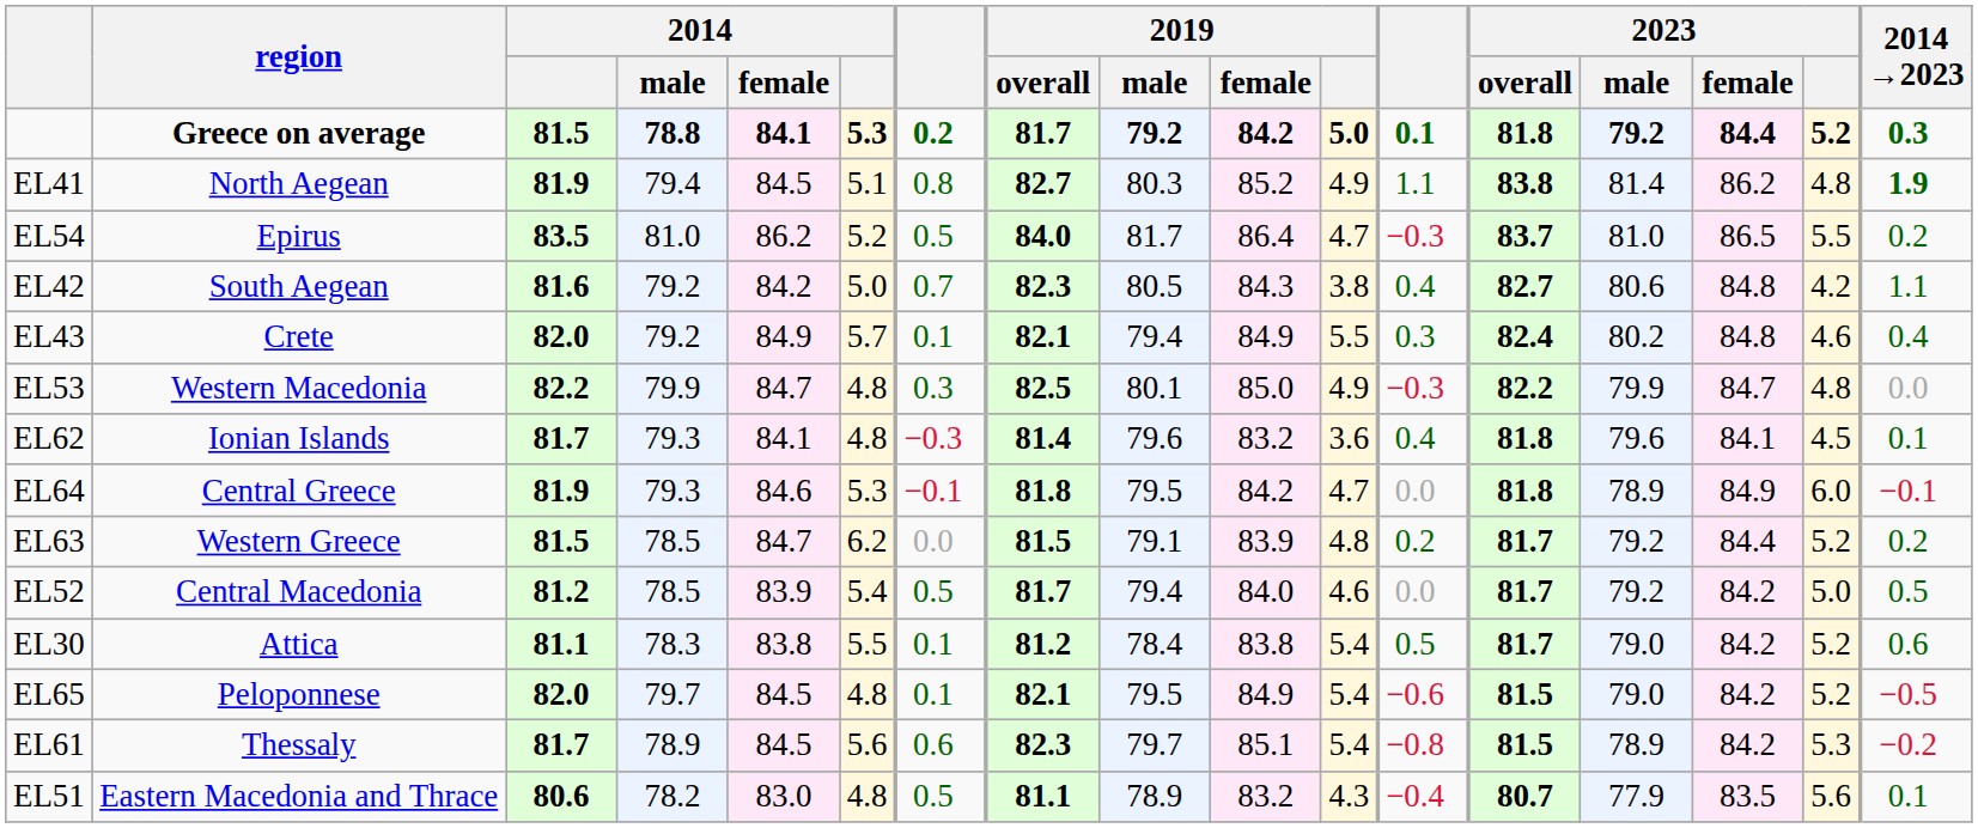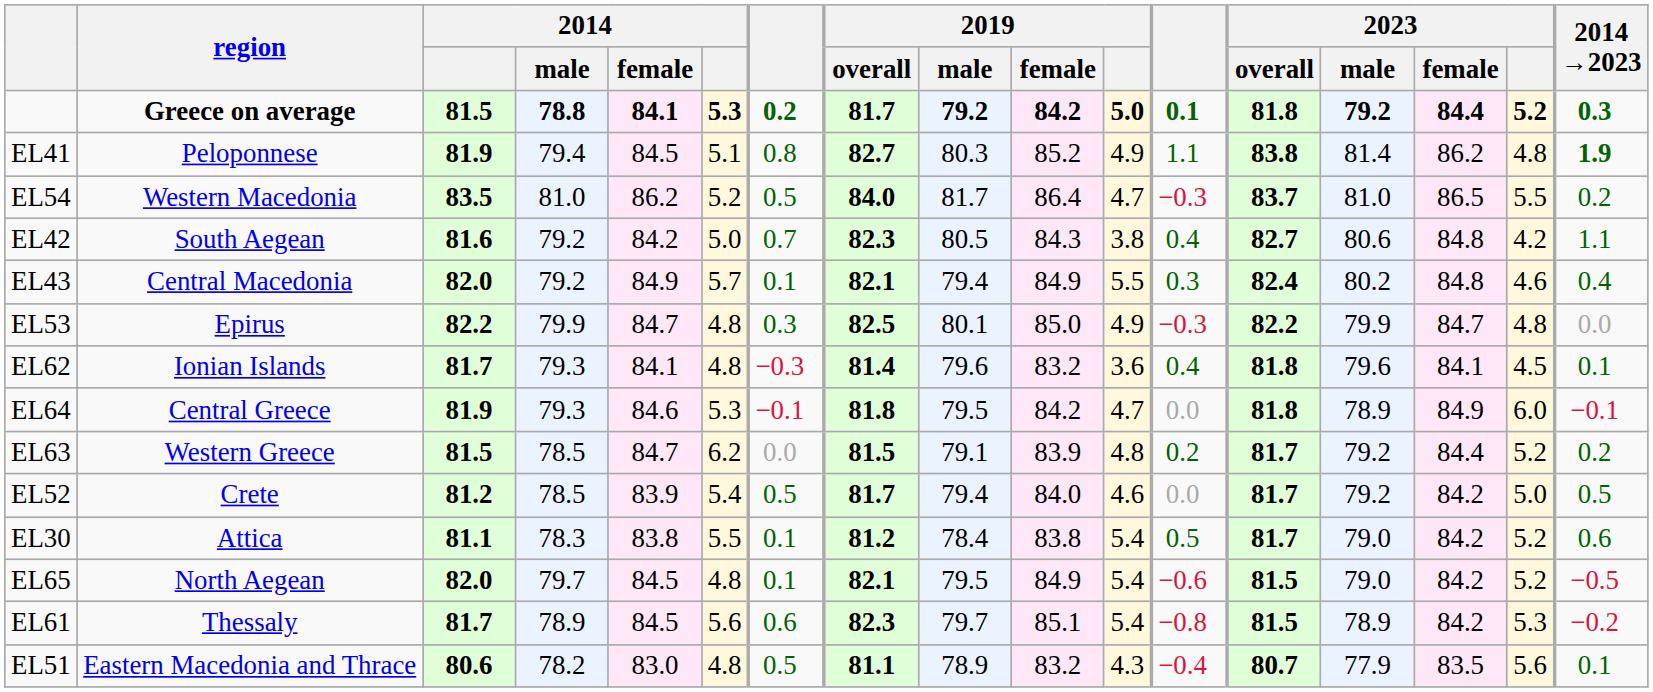 <table class="wikitable sortable mw-datatable static-row-numbers sort-under col1left col2left col7right col12right col14right col19right" style="text-align:center;">
 <tr>
 <th rowspan=2 style="vertical-align:middle;"></th>
 <th rowspan=2 style="vertical-align:middle;"><a href='#'>region</a></th>
 <th colspan=4>2014</th>
 <th rowspan=2 style="vertical-align:middle;border-left-width:2px;"></th>
 <th colspan=4 style="border-left-width:2px;">2019</th>
 <th rowspan=2 style="vertical-align:middle;border-left-width:2px;"></th>
 <th colspan=4 style="border-left-width:2px;">2023</th>
 <th rowspan=2 style="vertical-align:middle;border-left-width:2px;">2014<br>→2023</th>
 </tr>
 <tr>
 <th style="vertical-align:middle;min-width:3em;"></th>
 <th style="vertical-align:middle;min-width:3em;">male</th>
 <th style="vertical-align:middle;min-width:3em;">female</th>
 <th></th>
 <th style="vertical-align:middle;min-width:3em;border-left-width:2px;">overall</th>
 <th style="vertical-align:middle;min-width:3em;">male</th>
 <th style="vertical-align:middle;min-width:3em;">female</th>
 <th></th>
 <th style="vertical-align:middle;min-width:3em;border-left-width:2px;">overall</th>
 <th style="vertical-align:middle;min-width:3em;">male</th>
 <th style="vertical-align:middle;min-width:3em;">female</th>
 <th></th>
 </tr>
 <tr class=static-row-header>
 <td></td>
 <td><strong>Greece on average</strong></td>
 <td style="background:#e0ffd8;"><strong>81.5</strong></td>
 <td style="background:#eaf3ff;"><strong>78.8</strong></td>
 <td style="background:#fee7f6;"><strong>84.1</strong></td>
 <td style="background:#fff8dc;"><strong>5.3</strong></td>
 <td style="padding-right:1.5ex;color:darkgreen;border-left-width:2px;"><strong>0.2</strong></td>
 <td style="background:#e0ffd8;border-left-width:2px;"><strong>81.7</strong></td>
 <td style="background:#eaf3ff;"><strong>79.2</strong></td>
 <td style="background:#fee7f6;"><strong>84.2</strong></td>
 <td style="background:#fff8dc;"><strong>5.0</strong></td>
 <td style="padding-right:1.5ex;color:darkgreen;border-left-width:2px;"><strong>0.1</strong></td>
 <td style="background:#e0ffd8;border-left-width:2px;"><strong>81.8</strong></td>
 <td style="background:#eaf3ff;"><strong>79.2</strong></td>
 <td style="background:#fee7f6;"><strong>84.4</strong></td>
 <td style="background:#fff8dc;"><strong>5.2</strong></td>
 <td style="padding-right:1.5ex;color:darkgreen;border-left-width:2px;"><strong>0.3</strong></td>
 </tr>
 <tr>
 <td>EL41</td>
-<td><a href='#'>North Aegean</a></td>
+<td><a href='#'>Peloponnese</a></td>
 <td style="background:#e0ffd8;"><strong>81.9</strong></td>
 <td style="background:#eaf3ff;">79.4</td>
 <td style="background:#fee7f6;">84.5</td>
 <td style="background:#fff8dc;">5.1</td>
 <td style="padding-right:1.5ex;color:darkgreen;border-left-width:2px;">0.8</td>
 <td style="background:#e0ffd8;border-left-width:2px;"><strong>82.7</strong></td>
 <td style="background:#eaf3ff;">80.3</td>
 <td style="background:#fee7f6;">85.2</td>
 <td style="background:#fff8dc;">4.9</td>
 <td style="padding-right:1.5ex;color:darkgreen;border-left-width:2px;">1.1</td>
 <td style="background:#e0ffd8;border-left-width:2px;"><strong>83.8</strong></td>
 <td style="background:#eaf3ff;">81.4</td>
 <td style="background:#fee7f6;">86.2</td>
 <td style="background:#fff8dc;">4.8</td>
 <td style="padding-right:1.5ex;color:darkgreen;border-left-width:2px;"><strong>1.9</strong></td>
 </tr>
 <tr>
 <td>EL54</td>
-<td><a href='#'>Epirus</a></td>
+<td><a href='#'>Western Macedonia</a></td>
 <td style="background:#e0ffd8;"><strong>83.5</strong></td>
 <td style="background:#eaf3ff;">81.0</td>
 <td style="background:#fee7f6;">86.2</td>
 <td style="background:#fff8dc;">5.2</td>
 <td style="padding-right:1.5ex;color:darkgreen;border-left-width:2px;">0.5</td>
 <td style="background:#e0ffd8;border-left-width:2px;"><strong>84.0</strong></td>
 <td style="background:#eaf3ff;">81.7</td>
 <td style="background:#fee7f6;">86.4</td>
 <td style="background:#fff8dc;">4.7</td>
 <td style="padding-right:1.5ex;color:crimson;border-left-width:2px;">−0.3</td>
 <td style="background:#e0ffd8;border-left-width:2px;"><strong>83.7</strong></td>
 <td style="background:#eaf3ff;">81.0</td>
 <td style="background:#fee7f6;">86.5</td>
 <td style="background:#fff8dc;">5.5</td>
 <td style="padding-right:1.5ex;color:darkgreen;border-left-width:2px;">0.2</td>
 </tr>
 <tr>
 <td>EL42</td>
 <td><a href='#'>South Aegean</a></td>
 <td style="background:#e0ffd8;"><strong>81.6</strong></td>
 <td style="background:#eaf3ff;">79.2</td>
 <td style="background:#fee7f6;">84.2</td>
 <td style="background:#fff8dc;">5.0</td>
 <td style="padding-right:1.5ex;color:darkgreen;border-left-width:2px;">0.7</td>
 <td style="background:#e0ffd8;border-left-width:2px;"><strong>82.3</strong></td>
 <td style="background:#eaf3ff;">80.5</td>
 <td style="background:#fee7f6;">84.3</td>
 <td style="background:#fff8dc;">3.8</td>
 <td style="padding-right:1.5ex;color:darkgreen;border-left-width:2px;">0.4</td>
 <td style="background:#e0ffd8;border-left-width:2px;"><strong>82.7</strong></td>
 <td style="background:#eaf3ff;">80.6</td>
 <td style="background:#fee7f6;">84.8</td>
 <td style="background:#fff8dc;">4.2</td>
 <td style="padding-right:1.5ex;color:darkgreen;border-left-width:2px;">1.1</td>
 </tr>
 <tr>
 <td>EL43</td>
-<td><a href='#'>Crete</a></td>
+<td><a href='#'>Central Macedonia</a></td>
 <td style="background:#e0ffd8;"><strong>82.0</strong></td>
 <td style="background:#eaf3ff;">79.2</td>
 <td style="background:#fee7f6;">84.9</td>
 <td style="background:#fff8dc;">5.7</td>
 <td style="padding-right:1.5ex;color:darkgreen;border-left-width:2px;">0.1</td>
 <td style="background:#e0ffd8;border-left-width:2px;"><strong>82.1</strong></td>
 <td style="background:#eaf3ff;">79.4</td>
 <td style="background:#fee7f6;">84.9</td>
 <td style="background:#fff8dc;">5.5</td>
 <td style="padding-right:1.5ex;color:darkgreen;border-left-width:2px;">0.3</td>
 <td style="background:#e0ffd8;border-left-width:2px;"><strong>82.4</strong></td>
 <td style="background:#eaf3ff;">80.2</td>
 <td style="background:#fee7f6;">84.8</td>
 <td style="background:#fff8dc;">4.6</td>
 <td style="padding-right:1.5ex;color:darkgreen;border-left-width:2px;">0.4</td>
 </tr>
 <tr>
 <td>EL53</td>
-<td><a href='#'>Western Macedonia</a></td>
+<td><a href='#'>Epirus</a></td>
 <td style="background:#e0ffd8;"><strong>82.2</strong></td>
 <td style="background:#eaf3ff;">79.9</td>
 <td style="background:#fee7f6;">84.7</td>
 <td style="background:#fff8dc;">4.8</td>
 <td style="padding-right:1.5ex;color:darkgreen;border-left-width:2px;">0.3</td>
 <td style="background:#e0ffd8;border-left-width:2px;"><strong>82.5</strong></td>
 <td style="background:#eaf3ff;">80.1</td>
 <td style="background:#fee7f6;">85.0</td>
 <td style="background:#fff8dc;">4.9</td>
 <td style="padding-right:1.5ex;color:crimson;border-left-width:2px;">−0.3</td>
 <td style="background:#e0ffd8;border-left-width:2px;"><strong>82.2</strong></td>
 <td style="background:#eaf3ff;">79.9</td>
 <td style="background:#fee7f6;">84.7</td>
 <td style="background:#fff8dc;">4.8</td>
 <td style="padding-right:1.5ex;color:darkgray;border-left-width:2px;">0.0</td>
 </tr>
 <tr>
 <td>EL62</td>
 <td><a href='#'>Ionian Islands</a></td>
 <td style="background:#e0ffd8;"><strong>81.7</strong></td>
 <td style="background:#eaf3ff;">79.3</td>
 <td style="background:#fee7f6;">84.1</td>
 <td style="background:#fff8dc;">4.8</td>
 <td style="padding-right:1.5ex;color:crimson;border-left-width:2px;">−0.3</td>
 <td style="background:#e0ffd8;border-left-width:2px;"><strong>81.4</strong></td>
 <td style="background:#eaf3ff;">79.6</td>
 <td style="background:#fee7f6;">83.2</td>
 <td style="background:#fff8dc;">3.6</td>
 <td style="padding-right:1.5ex;color:darkgreen;border-left-width:2px;">0.4</td>
 <td style="background:#e0ffd8;border-left-width:2px;"><strong>81.8</strong></td>
 <td style="background:#eaf3ff;">79.6</td>
 <td style="background:#fee7f6;">84.1</td>
 <td style="background:#fff8dc;">4.5</td>
 <td style="padding-right:1.5ex;color:darkgreen;border-left-width:2px;">0.1</td>
 </tr>
 <tr>
 <td>EL64</td>
 <td><a href='#'>Central Greece</a></td>
 <td style="background:#e0ffd8;"><strong>81.9</strong></td>
 <td style="background:#eaf3ff;">79.3</td>
 <td style="background:#fee7f6;">84.6</td>
 <td style="background:#fff8dc;">5.3</td>
 <td style="padding-right:1.5ex;color:crimson;border-left-width:2px;">−0.1</td>
 <td style="background:#e0ffd8;border-left-width:2px;"><strong>81.8</strong></td>
 <td style="background:#eaf3ff;">79.5</td>
 <td style="background:#fee7f6;">84.2</td>
 <td style="background:#fff8dc;">4.7</td>
 <td style="padding-right:1.5ex;color:darkgray;border-left-width:2px;">0.0</td>
 <td style="background:#e0ffd8;border-left-width:2px;"><strong>81.8</strong></td>
 <td style="background:#eaf3ff;">78.9</td>
 <td style="background:#fee7f6;">84.9</td>
 <td style="background:#fff8dc;">6.0</td>
 <td style="padding-right:1.5ex;color:crimson;border-left-width:2px;">−0.1</td>
 </tr>
 <tr>
 <td>EL63</td>
 <td><a href='#'>Western Greece</a></td>
 <td style="background:#e0ffd8;"><strong>81.5</strong></td>
 <td style="background:#eaf3ff;">78.5</td>
 <td style="background:#fee7f6;">84.7</td>
 <td style="background:#fff8dc;">6.2</td>
 <td style="padding-right:1.5ex;color:darkgray;border-left-width:2px;">0.0</td>
 <td style="background:#e0ffd8;border-left-width:2px;"><strong>81.5</strong></td>
 <td style="background:#eaf3ff;">79.1</td>
 <td style="background:#fee7f6;">83.9</td>
 <td style="background:#fff8dc;">4.8</td>
 <td style="padding-right:1.5ex;color:darkgreen;border-left-width:2px;">0.2</td>
 <td style="background:#e0ffd8;border-left-width:2px;"><strong>81.7</strong></td>
 <td style="background:#eaf3ff;">79.2</td>
 <td style="background:#fee7f6;">84.4</td>
 <td style="background:#fff8dc;">5.2</td>
 <td style="padding-right:1.5ex;color:darkgreen;border-left-width:2px;">0.2</td>
 </tr>
 <tr>
 <td>EL52</td>
-<td><a href='#'>Central Macedonia</a></td>
+<td><a href='#'>Crete</a></td>
 <td style="background:#e0ffd8;"><strong>81.2</strong></td>
 <td style="background:#eaf3ff;">78.5</td>
 <td style="background:#fee7f6;">83.9</td>
 <td style="background:#fff8dc;">5.4</td>
 <td style="padding-right:1.5ex;color:darkgreen;border-left-width:2px;">0.5</td>
 <td style="background:#e0ffd8;border-left-width:2px;"><strong>81.7</strong></td>
 <td style="background:#eaf3ff;">79.4</td>
 <td style="background:#fee7f6;">84.0</td>
 <td style="background:#fff8dc;">4.6</td>
 <td style="padding-right:1.5ex;color:darkgray;border-left-width:2px;">0.0</td>
 <td style="background:#e0ffd8;border-left-width:2px;"><strong>81.7</strong></td>
 <td style="background:#eaf3ff;">79.2</td>
 <td style="background:#fee7f6;">84.2</td>
 <td style="background:#fff8dc;">5.0</td>
 <td style="padding-right:1.5ex;color:darkgreen;border-left-width:2px;">0.5</td>
 </tr>
 <tr>
 <td>EL30</td>
 <td><a href='#'>Attica</a></td>
 <td style="background:#e0ffd8;"><strong>81.1</strong></td>
 <td style="background:#eaf3ff;">78.3</td>
 <td style="background:#fee7f6;">83.8</td>
 <td style="background:#fff8dc;">5.5</td>
 <td style="padding-right:1.5ex;color:darkgreen;border-left-width:2px;">0.1</td>
 <td style="background:#e0ffd8;border-left-width:2px;"><strong>81.2</strong></td>
 <td style="background:#eaf3ff;">78.4</td>
 <td style="background:#fee7f6;">83.8</td>
 <td style="background:#fff8dc;">5.4</td>
 <td style="padding-right:1.5ex;color:darkgreen;border-left-width:2px;">0.5</td>
 <td style="background:#e0ffd8;border-left-width:2px;"><strong>81.7</strong></td>
 <td style="background:#eaf3ff;">79.0</td>
 <td style="background:#fee7f6;">84.2</td>
 <td style="background:#fff8dc;">5.2</td>
 <td style="padding-right:1.5ex;color:darkgreen;border-left-width:2px;">0.6</td>
 </tr>
 <tr>
 <td>EL65</td>
-<td><a href='#'>Peloponnese</a></td>
+<td><a href='#'>North Aegean</a></td>
 <td style="background:#e0ffd8;"><strong>82.0</strong></td>
 <td style="background:#eaf3ff;">79.7</td>
 <td style="background:#fee7f6;">84.5</td>
 <td style="background:#fff8dc;">4.8</td>
 <td style="padding-right:1.5ex;color:darkgreen;border-left-width:2px;">0.1</td>
 <td style="background:#e0ffd8;border-left-width:2px;"><strong>82.1</strong></td>
 <td style="background:#eaf3ff;">79.5</td>
 <td style="background:#fee7f6;">84.9</td>
 <td style="background:#fff8dc;">5.4</td>
 <td style="padding-right:1.5ex;color:crimson;border-left-width:2px;">−0.6</td>
 <td style="background:#e0ffd8;border-left-width:2px;"><strong>81.5</strong></td>
 <td style="background:#eaf3ff;">79.0</td>
 <td style="background:#fee7f6;">84.2</td>
 <td style="background:#fff8dc;">5.2</td>
 <td style="padding-right:1.5ex;color:crimson;border-left-width:2px;">−0.5</td>
 </tr>
 <tr>
 <td>EL61</td>
 <td><a href='#'>Thessaly</a></td>
 <td style="background:#e0ffd8;"><strong>81.7</strong></td>
 <td style="background:#eaf3ff;">78.9</td>
 <td style="background:#fee7f6;">84.5</td>
 <td style="background:#fff8dc;">5.6</td>
 <td style="padding-right:1.5ex;color:darkgreen;border-left-width:2px;">0.6</td>
 <td style="background:#e0ffd8;border-left-width:2px;"><strong>82.3</strong></td>
 <td style="background:#eaf3ff;">79.7</td>
 <td style="background:#fee7f6;">85.1</td>
 <td style="background:#fff8dc;">5.4</td>
 <td style="padding-right:1.5ex;color:crimson;border-left-width:2px;">−0.8</td>
 <td style="background:#e0ffd8;border-left-width:2px;"><strong>81.5</strong></td>
 <td style="background:#eaf3ff;">78.9</td>
 <td style="background:#fee7f6;">84.2</td>
 <td style="background:#fff8dc;">5.3</td>
 <td style="padding-right:1.5ex;color:crimson;border-left-width:2px;">−0.2</td>
 </tr>
 <tr>
 <td>EL51</td>
 <td><a href='#'>Eastern Macedonia and Thrace</a></td>
 <td style="background:#e0ffd8;"><strong>80.6</strong></td>
 <td style="background:#eaf3ff;">78.2</td>
 <td style="background:#fee7f6;">83.0</td>
 <td style="background:#fff8dc;">4.8</td>
 <td style="padding-right:1.5ex;color:darkgreen;border-left-width:2px;">0.5</td>
 <td style="background:#e0ffd8;border-left-width:2px;"><strong>81.1</strong></td>
 <td style="background:#eaf3ff;">78.9</td>
 <td style="background:#fee7f6;">83.2</td>
 <td style="background:#fff8dc;">4.3</td>
 <td style="padding-right:1.5ex;color:crimson;border-left-width:2px;">−0.4</td>
 <td style="background:#e0ffd8;border-left-width:2px;"><strong>80.7</strong></td>
 <td style="background:#eaf3ff;">77.9</td>
 <td style="background:#fee7f6;">83.5</td>
 <td style="background:#fff8dc;">5.6</td>
 <td style="padding-right:1.5ex;color:darkgreen;border-left-width:2px;">0.1</td>
 </tr>
 </table>
